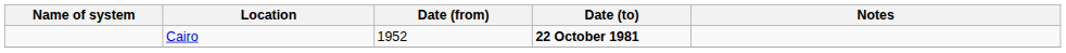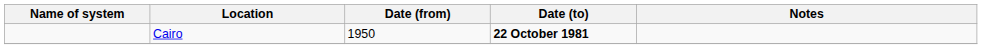 <table class="wikitable" width=100%>
 <tr>
 <th width=15%>Name of system</th>
 <th width=20%>Location</th>
 <th width=15%>Date (from)</th>
 <th width=15%>Date (to)</th>
 <th width=35%>Notes</th>
 </tr>
 <tr>
 <td> </td>
 <td><a href='#'>Cairo</a></td>
-<td>1952</td>
+<td>1950</td>
 <td><strong>22 October 1981</strong></td>
 <td> </td>
 </tr>
 <tr>
 </tr>
 </table>
